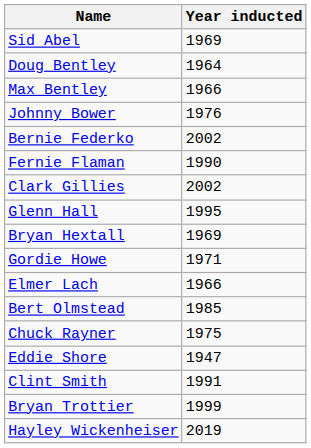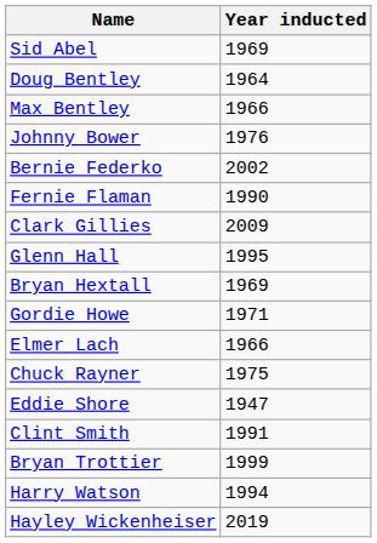 <table class="wikitable">
 <tr>
 <th>Name</th>
 <th>Year inducted</th>
 </tr>
 <tr>
 <td><a href='#'>Sid Abel</a></td>
 <td>1969</td>
 </tr>
 <tr>
 <td><a href='#'>Doug Bentley</a></td>
 <td>1964</td>
 </tr>
 <tr>
 <td><a href='#'>Max Bentley</a></td>
 <td>1966</td>
 </tr>
 <tr>
 <td><a href='#'>Johnny Bower</a></td>
 <td>1976</td>
 </tr>
 <tr>
 <td><a href='#'>Bernie Federko</a></td>
 <td>2002</td>
 </tr>
 <tr>
 <td><a href='#'>Fernie Flaman</a></td>
 <td>1990</td>
 </tr>
 <tr>
 <td><a href='#'>Clark Gillies</a></td>
-<td>2002</td>
+<td>2009</td>
 </tr>
 <tr>
 <td><a href='#'>Glenn Hall</a></td>
 <td>1995</td>
 </tr>
 <tr>
 <td><a href='#'>Bryan Hextall</a></td>
 <td>1969</td>
 </tr>
 <tr>
 <td><a href='#'>Gordie Howe</a></td>
 <td>1971</td>
 </tr>
 <tr>
 <td><a href='#'>Elmer Lach</a></td>
 <td>1966</td>
 </tr>
 <tr>
-<td><a href='#'>Bert Olmstead</a></td>
-<td>1985</td>
-</tr>
-<tr>
 <td><a href='#'>Chuck Rayner</a></td>
 <td>1975</td>
 </tr>
 <tr>
 <td><a href='#'>Eddie Shore</a></td>
 <td>1947</td>
 </tr>
 <tr>
 <td><a href='#'>Clint Smith</a></td>
 <td>1991</td>
 </tr>
 <tr>
 <td><a href='#'>Bryan Trottier</a></td>
 <td>1999</td>
 </tr>
 <tr>
+<td><a href='#'>Harry Watson</a></td>
+<td>1994</td>
+</tr>
+<tr>
 <td><a href='#'>Hayley Wickenheiser</a></td>
 <td>2019</td>
 </tr>
 </table>
